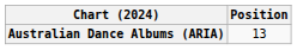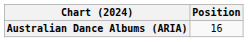 <table class="wikitable plainrowheaders" style="text-align:center">
 <tr>
 <th scope="col">Chart (2024)</th>
 <th scope="col">Position</th>
 </tr>
 <tr>
 <th scope="row">Australian Dance Albums (ARIA)</th>
-<td>13</td>
+<td>16</td>
 </tr>
 </table>
